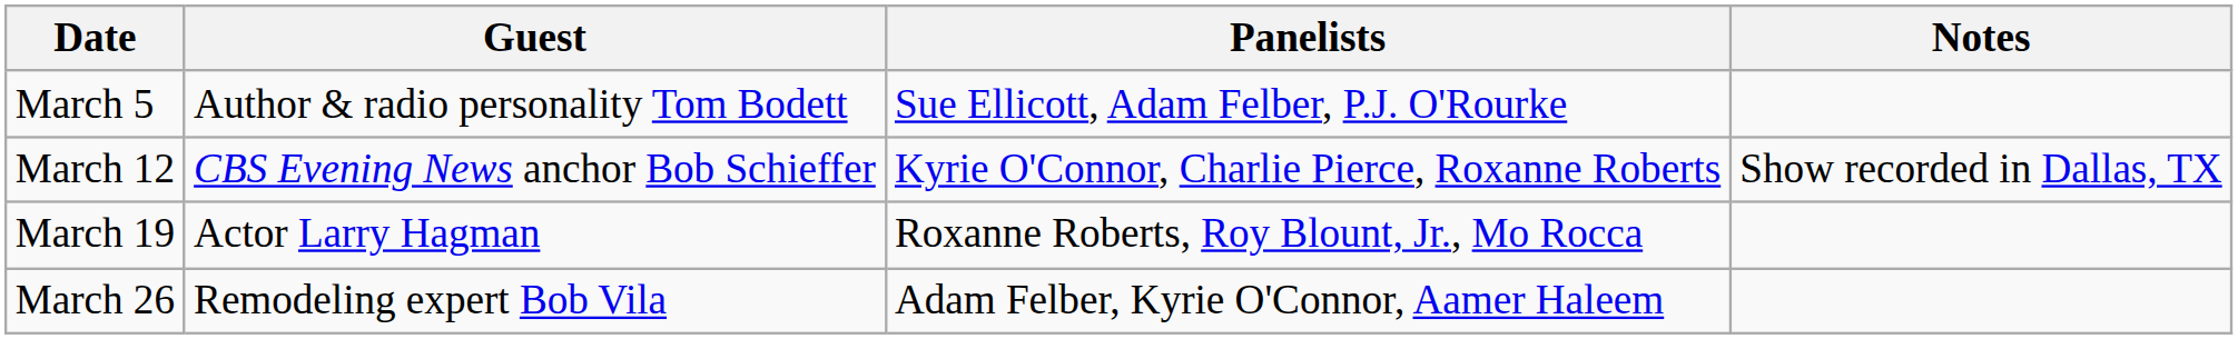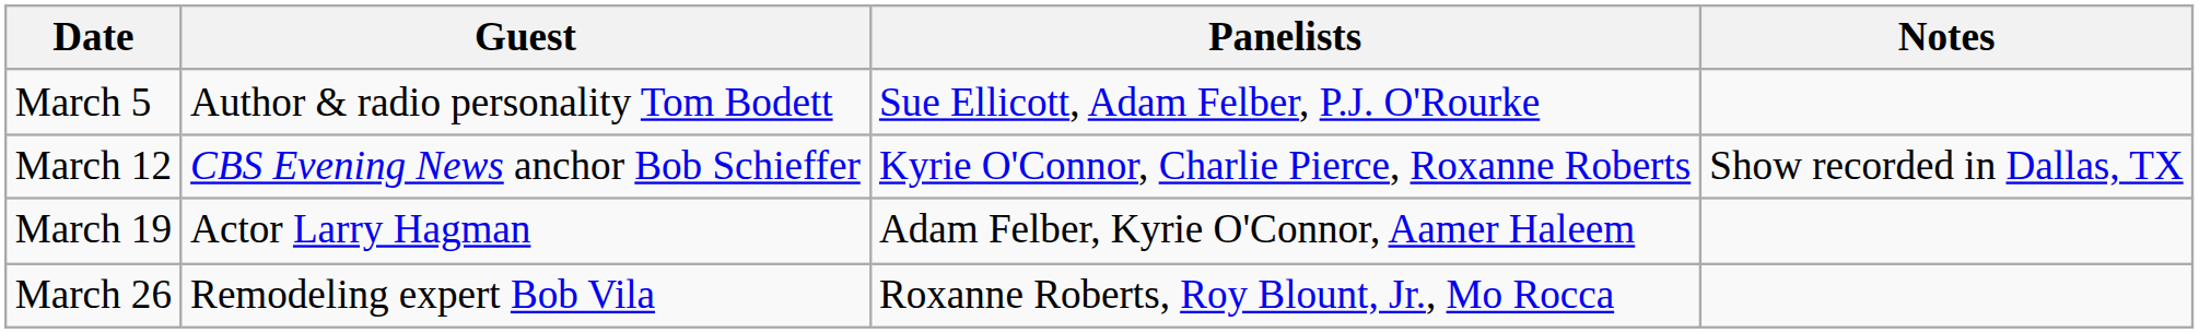 <table class="wikitable">
 <tr>
 <th>Date</th>
 <th>Guest</th>
 <th>Panelists</th>
 <th>Notes</th>
 </tr>
 <tr>
 <td>March 5</td>
 <td>Author & radio personality <a href='#'>Tom Bodett</a></td>
 <td><a href='#'>Sue Ellicott</a>, <a href='#'>Adam Felber</a>, <a href='#'>P.J. O'Rourke</a></td>
 <td></td>
 </tr>
 <tr>
 <td>March 12</td>
 <td><em><a href='#'>CBS Evening News</a></em> anchor <a href='#'>Bob Schieffer</a></td>
 <td><a href='#'>Kyrie O'Connor</a>, <a href='#'>Charlie Pierce</a>, <a href='#'>Roxanne Roberts</a></td>
 <td>Show recorded in <a href='#'>Dallas, TX</a> </td>
 </tr>
 <tr>
 <td>March 19</td>
 <td>Actor <a href='#'>Larry Hagman</a></td>
-<td>Roxanne Roberts, <a href='#'>Roy Blount, Jr.</a>, <a href='#'>Mo Rocca</a></td>
+<td>Adam Felber, Kyrie O'Connor, <a href='#'>Aamer Haleem</a></td>
 <td></td>
 </tr>
 <tr>
 <td>March 26</td>
 <td>Remodeling expert <a href='#'>Bob Vila</a></td>
-<td>Adam Felber, Kyrie O'Connor, <a href='#'>Aamer Haleem</a></td>
+<td>Roxanne Roberts, <a href='#'>Roy Blount, Jr.</a>, <a href='#'>Mo Rocca</a></td>
 <td></td>
 </tr>
 </table>
